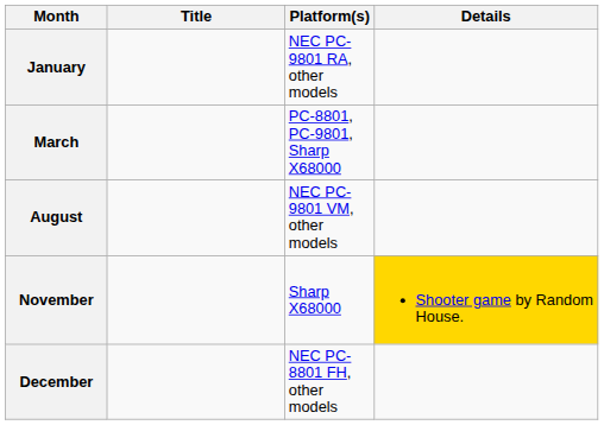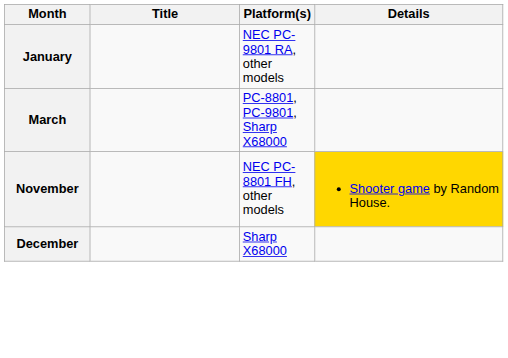 <table class="wikitable" width="100%">
 <tr>
 <th scope="col" width="100px">Month</th>
 <th scope="col" width="30%">Title</th>
 <th scope="col" width="15%">Platform(s)</th>
 <th scope="col">Details</th>
 </tr>
 <tr>
 <th scope="row">January</th>
 <td></td>
 <td><a href='#'>NEC PC-9801 RA</a>, other models</td>
 <td></td>
 </tr>
 <tr>
 <th scope="row">March</th>
 <td></td>
 <td><a href='#'>PC-8801</a>, <a href='#'>PC-9801</a>, <a href='#'>Sharp X68000</a></td>
 <td></td>
 </tr>
 <tr>
-<th scope="row">August</th>
-<td></td>
-<td><a href='#'>NEC PC-9801 VM</a>, other models</td>
-<td></td>
-</tr>
-<tr>
 <th scope="row">November</th>
 <td></td>
-<td><a href='#'>Sharp X68000</a></td>
+<td><a href='#'>NEC PC-8801 FH</a>, other models</td>
 <td style="background: gold;"><br><ul><li><a href='#'>Shooter game</a> by Random House.</li></ul></td>
 </tr>
 <tr>
 <th scope="row">December</th>
 <td></td>
-<td><a href='#'>NEC PC-8801 FH</a>, other models</td>
+<td><a href='#'>Sharp X68000</a></td>
 <td></td>
 </tr>
 </table>
